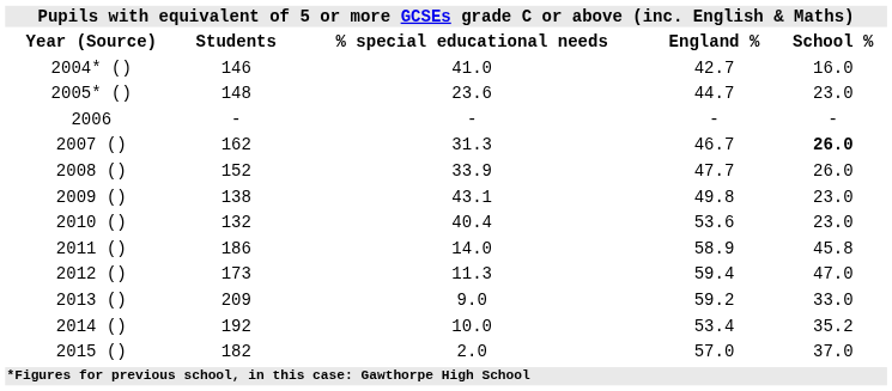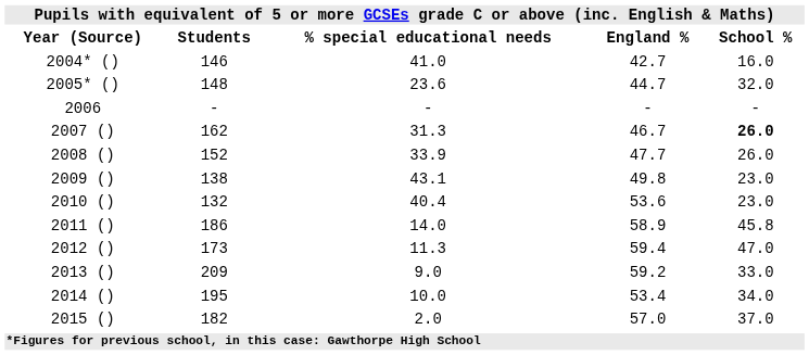 <table id="toc" style="float: right; margin-left: 2em; width: 37%; font-size: 85%; text-align: center" cellspacing="3">
 <tr>
 <th colspan="5" style="background-color:#E9E9E9"><strong>Pupils with equivalent of 5 or more <a href='#'>GCSEs</a> grade C or above (inc. English & Maths)</strong></th>
 </tr>
 <tr>
 <th>Year (Source)</th>
 <th>Students</th>
 <th>% special educational needs</th>
 <th>England %</th>
 <th>School %</th>
 </tr>
 <tr>
 <td>2004* ()</td>
 <td>146</td>
 <td>41.0</td>
 <td>42.7</td>
 <td>16.0</td>
 </tr>
 <tr>
 <td>2005* ()</td>
 <td>148</td>
 <td>23.6</td>
 <td>44.7</td>
-<td>23.0</td>
+<td>32.0</td>
 </tr>
 <tr>
 <td>2006</td>
 <td>-</td>
 <td>-</td>
 <td>-</td>
 <td>-</td>
 </tr>
 <tr>
 <td>2007 ()</td>
 <td>162</td>
 <td>31.3</td>
 <td>46.7</td>
 <td><strong>26.0</strong></td>
 </tr>
 <tr>
 <td>2008 ()</td>
 <td>152</td>
 <td>33.9</td>
 <td>47.7</td>
 <td>26.0</td>
 </tr>
 <tr>
 <td>2009 ()</td>
 <td>138</td>
 <td>43.1</td>
 <td>49.8</td>
 <td>23.0</td>
 </tr>
 <tr>
 <td>2010 ()</td>
 <td>132</td>
 <td>40.4</td>
 <td>53.6</td>
 <td>23.0</td>
 </tr>
 <tr>
 <td>2011 ()</td>
 <td>186</td>
 <td>14.0</td>
 <td>58.9</td>
 <td>45.8</td>
 </tr>
 <tr>
 <td>2012 ()</td>
 <td>173</td>
 <td>11.3</td>
 <td>59.4</td>
 <td>47.0</td>
 </tr>
 <tr>
 <td>2013 ()</td>
 <td>209</td>
 <td>9.0</td>
 <td>59.2</td>
 <td>33.0</td>
 </tr>
 <tr>
 <td>2014 ()</td>
-<td>192</td>
+<td>195</td>
 <td>10.0</td>
 <td>53.4</td>
-<td>35.2</td>
+<td>34.0</td>
 </tr>
 <tr>
 <td>2015 ()</td>
 <td>182</td>
 <td>2.0</td>
 <td>57.0</td>
 <td>37.0</td>
 </tr>
 <tr>
 <th colspan="5" style="background-color:#E9E9E9; text-align: left; font-size: 80%">*Figures for previous school, in this case: Gawthorpe High School</th>
 </tr>
 </table>
